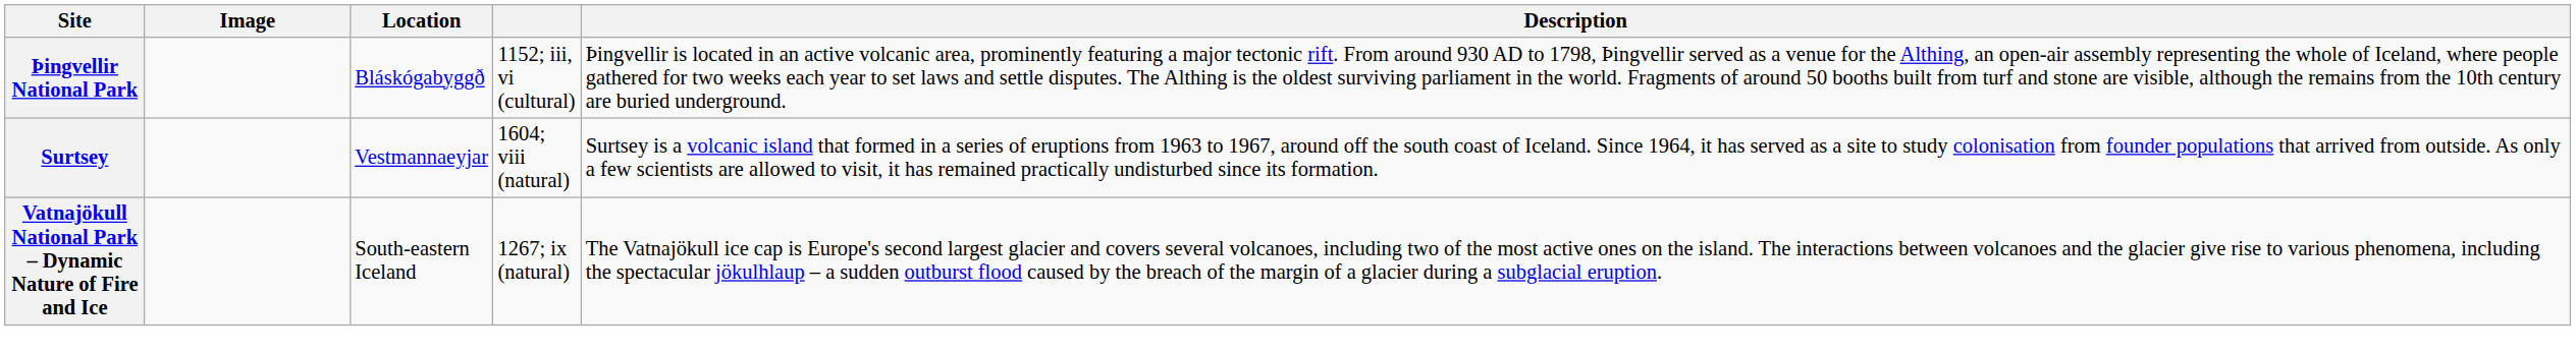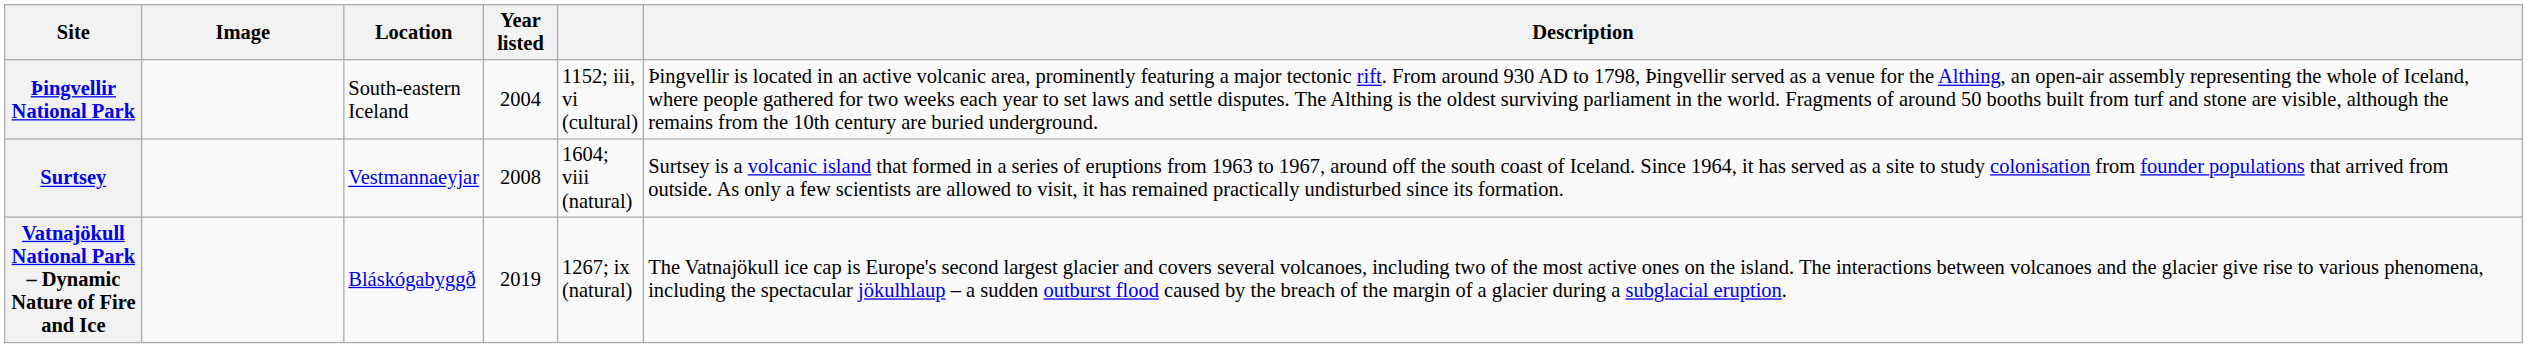 <table class="wikitable sortable plainrowheaders">
 <tr>
 <th style="width:100px;" scope="col">Site</th>
 <th class="unsortable"  style="width:150px;" scope="col">Image</th>
 <th style="width:80px;" scope="col">Location</th>
+<th style="width:50px;" scope="col">Year listed</th>
 <th style="width:60px;" scope="col" data-sort-type="number"></th>
 <th scope="col" class="unsortable">Description</th>
 </tr>
 <tr>
 <th scope="row"><a href='#'>Þingvellir National Park</a></th>
 <td></td>
-<td><a href='#'>Bláskógabyggð</a></td>
+<td>South-eastern Iceland</td>
+<td align="center">2004</td>
 <td>1152; iii, vi (cultural)</td>
 <td>Þingvellir is located in an active volcanic area, prominently featuring a major tectonic <a href='#'>rift</a>. From around 930 AD to 1798, Þingvellir served as a venue for the <a href='#'>Althing</a>, an open-air assembly representing the whole of Iceland, where people gathered for two weeks each year to set laws and settle disputes. The Althing is the oldest surviving parliament in the world. Fragments of around 50 booths built from turf and stone are visible, although the remains from the 10th century are buried underground.</td>
 </tr>
 <tr>
 <th scope="row"><a href='#'>Surtsey</a></th>
 <td></td>
 <td><a href='#'>Vestmannaeyjar</a></td>
+<td align="center">2008</td>
 <td>1604; viii (natural)</td>
 <td>Surtsey is a <a href='#'>volcanic island</a> that formed in a series of eruptions from 1963 to 1967, around  off the south coast of Iceland. Since 1964, it has served as a site to study <a href='#'>colonisation</a> from <a href='#'>founder populations</a> that arrived from outside. As only a few scientists are allowed to visit, it has remained practically undisturbed since its formation.</td>
 </tr>
 <tr>
 <th scope="row"><a href='#'>Vatnajökull National Park</a> – Dynamic Nature of Fire and Ice</th>
 <td></td>
-<td>South-eastern Iceland</td>
+<td><a href='#'>Bláskógabyggð</a></td>
+<td align="center">2019</td>
 <td>1267; ix (natural)</td>
 <td>The Vatnajökull ice cap is Europe's second largest glacier and covers several volcanoes, including two of the most active ones on the island. The interactions between volcanoes and the glacier give rise to various phenomena, including the spectacular <a href='#'>jökulhlaup</a> – a sudden <a href='#'>outburst flood</a> caused by the breach of the margin of a glacier during a <a href='#'>subglacial eruption</a>.</td>
 </tr>
 </table>
